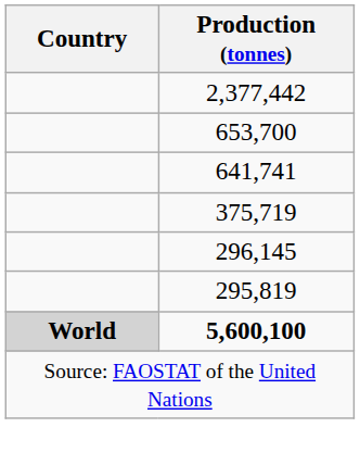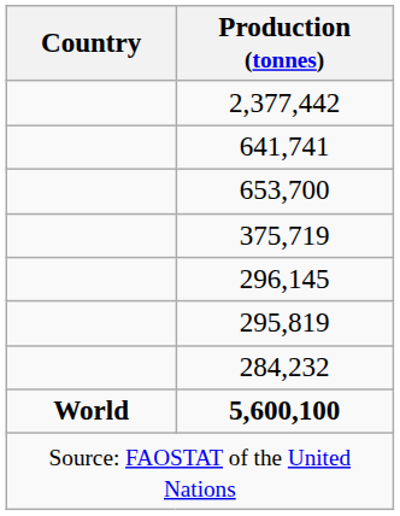 <table class="wikitable" style="float:right; clear:right; width:14em; text-align:center; margin-right:1em;">
 <tr>
 <th scope="col">Country</th>
 <th scope="col">Production<br><small>(<a href='#'>tonnes</a>)</small></th>
 </tr>
 <tr>
 <td></td>
 <td>2,377,442</td>
 </tr>
 <tr>
 <td></td>
-<td>653,700</td>
+<td>641,741</td>
 </tr>
 <tr>
 <td></td>
-<td>641,741</td>
+<td>653,700</td>
 </tr>
 <tr>
 <td></td>
 <td>375,719</td>
 </tr>
 <tr>
 <td></td>
 <td>296,145</td>
 </tr>
 <tr>
 <td></td>
 <td>295,819</td>
 </tr>
 <tr>
-<td style="background: lightgrey;"><strong>World</strong></td>
+<td></td>
+<td>284,232</td>
+</tr>
+<tr>
+<td><strong>World</strong></td>
 <td><strong>5,600,100</strong></td>
 </tr>
 <tr>
 <td colspan="2"><small>Source: <a href='#'>FAOSTAT</a> of the <a href='#'>United Nations</a></small></td>
 </tr>
 </table>
